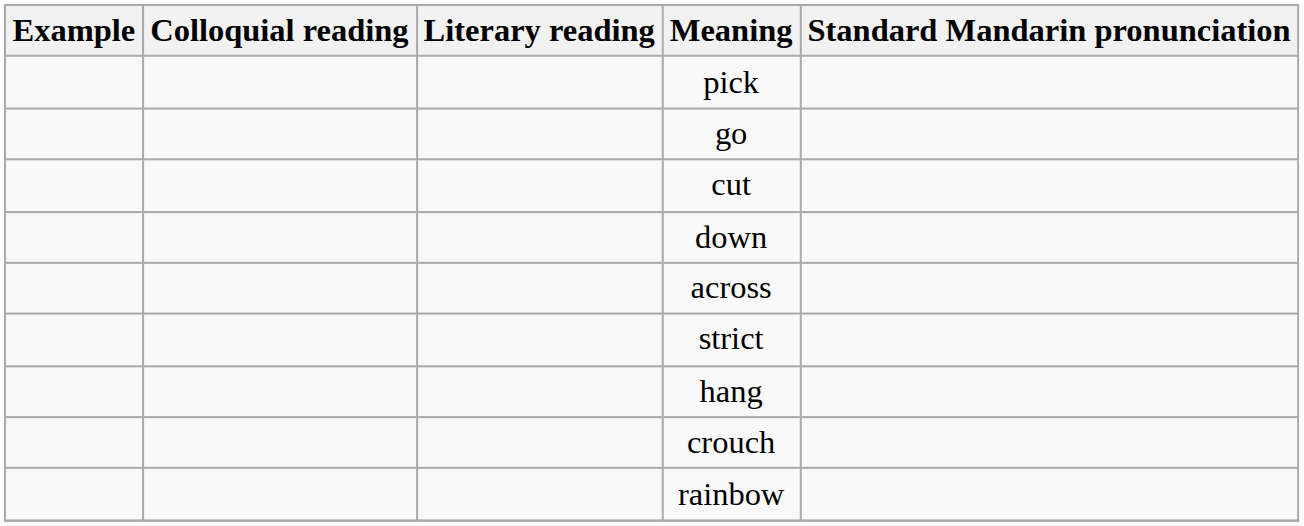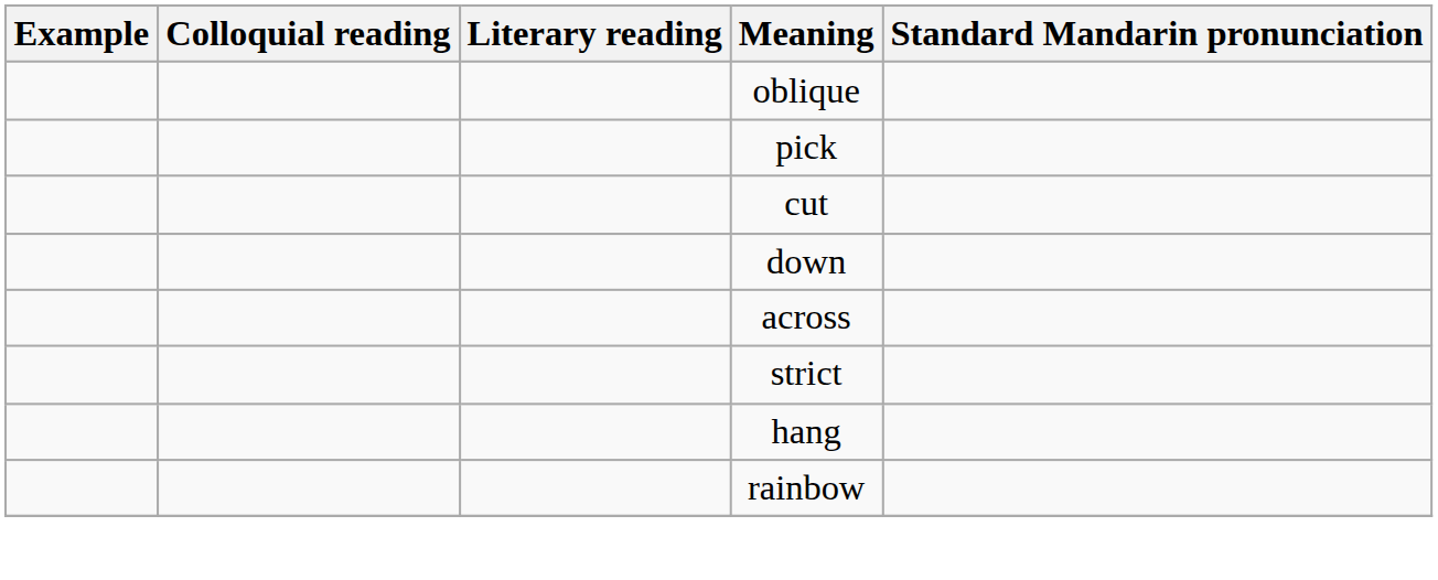 <table class="wikitable" style="text-align:center" align="center">
 <tr>
 <th><strong>Example</strong></th>
 <th><strong>Colloquial reading</strong></th>
 <th><strong>Literary reading</strong></th>
 <th><strong>Meaning</strong></th>
 <th><strong>Standard Mandarin pronunciation</strong></th>
 </tr>
 <tr>
 <td></td>
 <td></td>
 <td></td>
-<td>pick</td>
+<td>oblique</td>
 <td></td>
 </tr>
 <tr>
 <td></td>
 <td></td>
 <td></td>
-<td>go</td>
+<td>pick</td>
 <td></td>
 </tr>
 <tr>
 <td></td>
 <td></td>
 <td></td>
 <td>cut</td>
 <td></td>
 </tr>
 <tr>
 <td></td>
 <td></td>
 <td></td>
 <td>down</td>
 <td></td>
 </tr>
 <tr>
 <td></td>
 <td></td>
 <td></td>
 <td>across</td>
 <td></td>
 </tr>
 <tr>
 <td></td>
 <td></td>
 <td></td>
 <td>strict</td>
 <td> </td>
 </tr>
 <tr>
 <td></td>
 <td></td>
 <td></td>
 <td>hang</td>
 <td></td>
 </tr>
 <tr>
 <td></td>
 <td></td>
 <td></td>
-<td>crouch</td>
-<td></td>
-</tr>
-<tr>
-<td></td>
-<td></td>
-<td></td>
 <td>rainbow</td>
 <td></td>
 </tr>
 <tr>
 </tr>
 </table>
